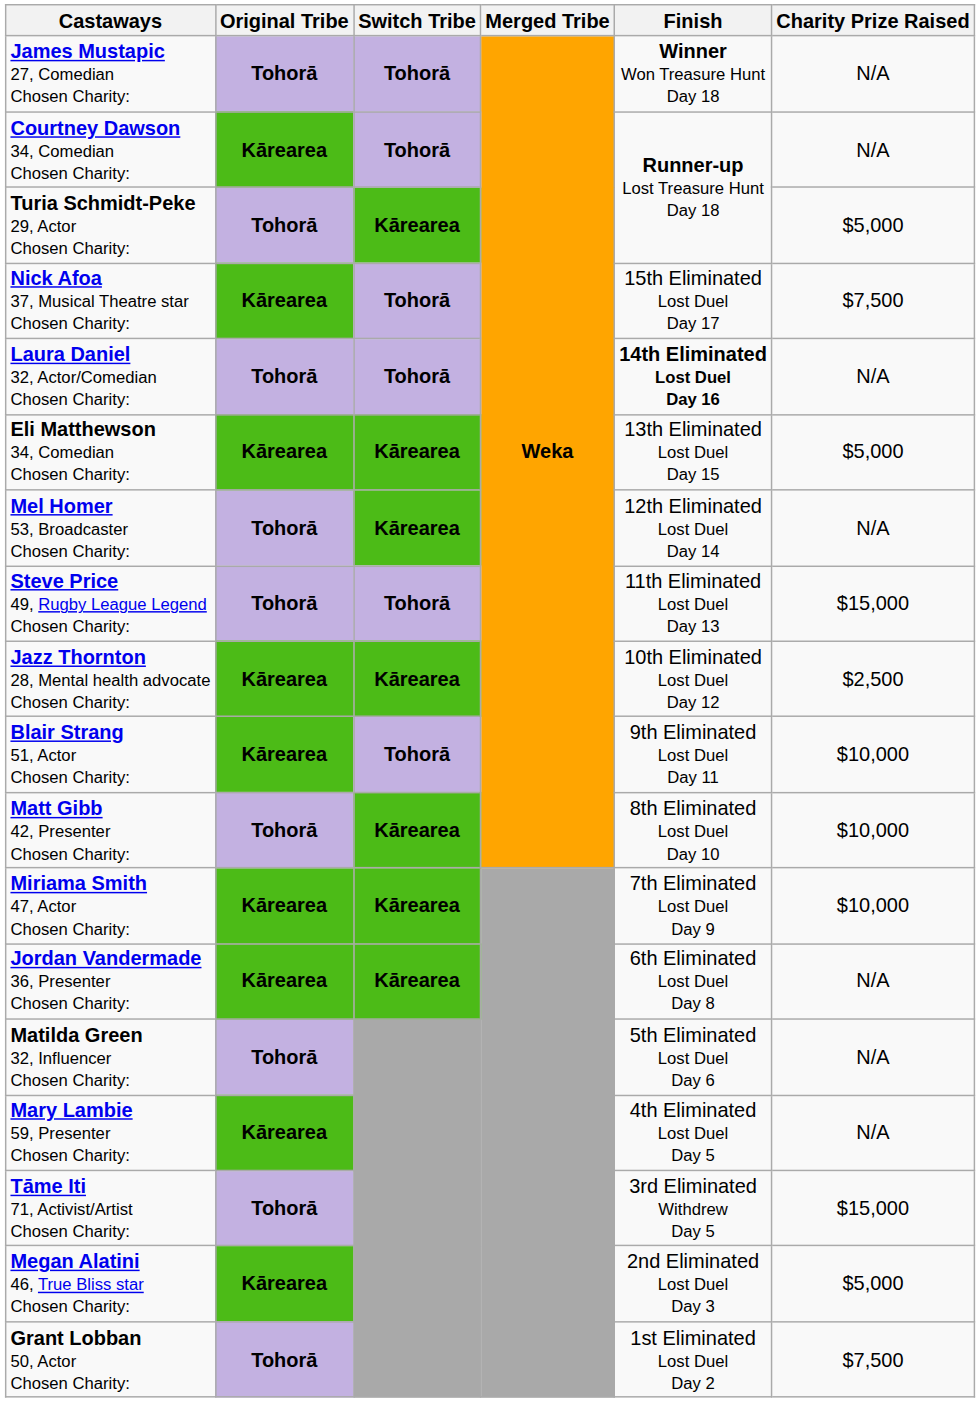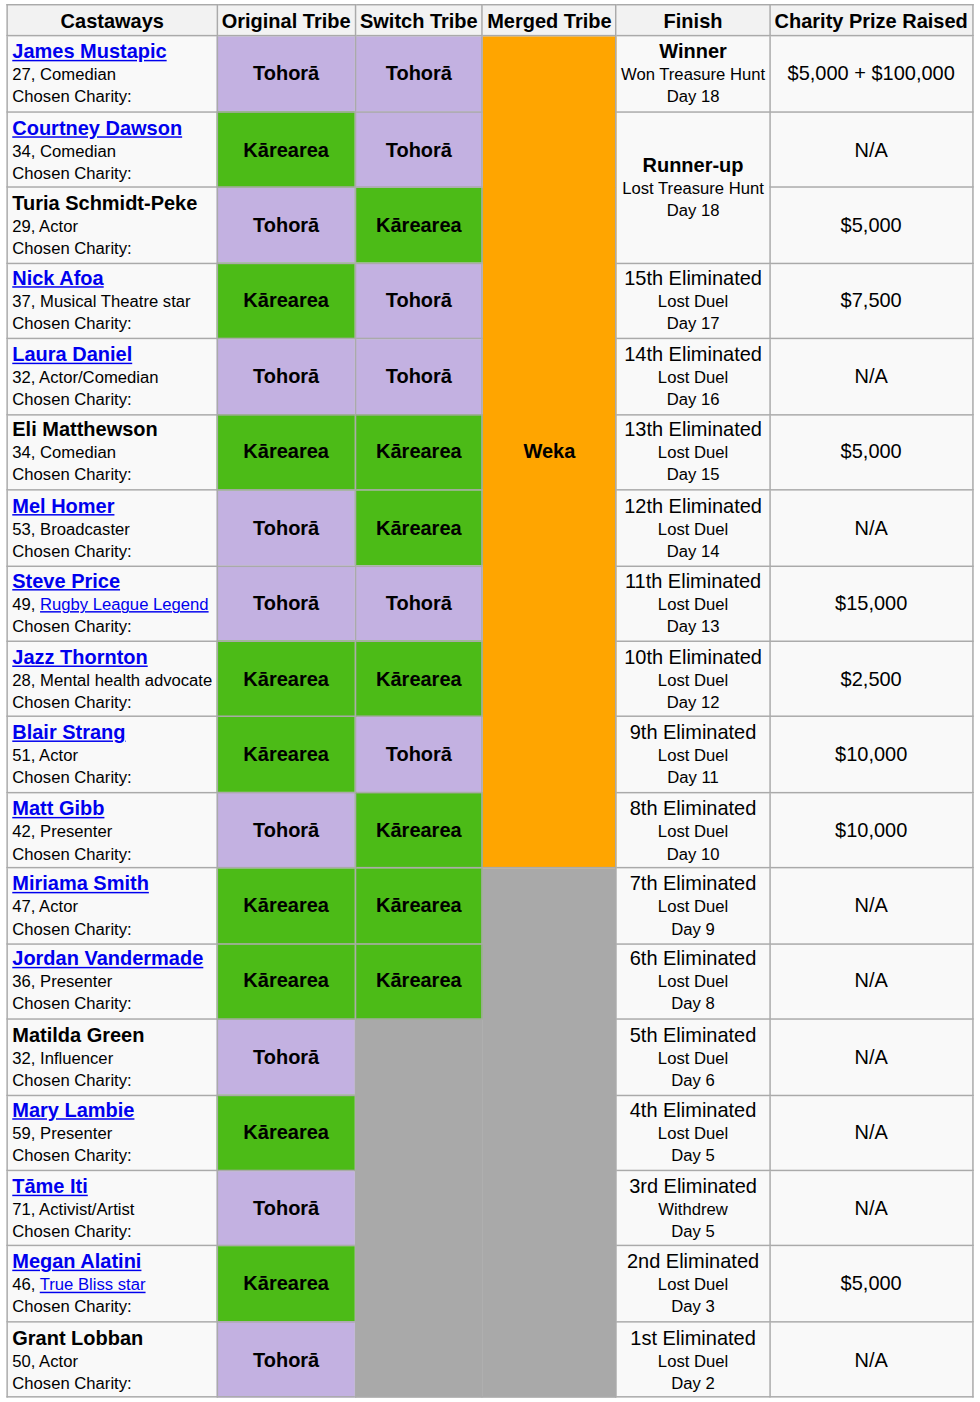 <table class="wikitable" style="margin:auto; text-align:center; font-size: 85%">
 <tr>
 <th>Castaways</th>
 <th>Original Tribe</th>
 <th>Switch Tribe</th>
 <th>Merged Tribe</th>
 <th>Finish</th>
 <th>Charity Prize Raised</th>
 </tr>
 <tr>
 <td style="text-align: left;"><strong><a href='#'>James Mustapic</a></strong><br><small>27, Comedian<br>Chosen Charity: <strong><em></em></strong></small></td>
 <td style="background: #C3B1E1"><strong>Tohorā</strong></td>
 <td style="background: #C3B1E1"><strong>Tohorā</strong></td>
 <td style="background:#FFA500" rowspan="11"><strong>Weka</strong></td>
 <td><strong>Winner</strong><br><small>Won Treasure Hunt<br>Day 18</small></td>
-<td>N/A</td>
+<td>$5,000 + $100,000</td>
 </tr>
 <tr>
 <td style="text-align: left;"><strong><a href='#'>Courtney Dawson</a></strong><br><small>34, Comedian<br>Chosen Charity: <strong><em></em></strong></small></td>
 <td style="background:#4CBB17"><strong>Kārearea</strong></td>
 <td style="background: #C3B1E1"><strong>Tohorā</strong></td>
 <td rowspan="2" scope="row"><strong>Runner-up</strong><br><small>Lost Treasure Hunt<br>Day 18</small></td>
 <td>N/A</td>
 </tr>
 <tr>
 <td style="text-align: left;"><strong>Turia Schmidt-Peke</strong><br><small>29, Actor<br>Chosen Charity: <strong><em></em></strong></small></td>
 <td style="background: #C3B1E1"><strong>Tohorā</strong></td>
 <td style="background:#4CBB17"><strong>Kārearea</strong></td>
 <td>$5,000</td>
 </tr>
 <tr>
 <td style="text-align: left;"><strong><a href='#'>Nick Afoa</a></strong><br><small>37, Musical Theatre star<br>Chosen Charity: <strong><em></em></strong></small></td>
 <td style="background:#4CBB17"><strong>Kārearea</strong></td>
 <td style="background: #C3B1E1"><strong>Tohorā</strong></td>
 <td>15th Eliminated<br><small>Lost Duel<br>Day 17</small></td>
 <td>$7,500</td>
 </tr>
 <tr>
 <td style="text-align: left;"><strong><a href='#'>Laura Daniel</a></strong><br><small>32, Actor/Comedian<br>Chosen Charity: <strong><em></em></strong></small></td>
 <td style="background: #C3B1E1"><strong>Tohorā</strong></td>
 <td style="background: #C3B1E1"><strong>Tohorā</strong></td>
-<td><strong>14th Eliminated<br><small>Lost Duel<br>Day 16</small></strong></td>
+<td>14th Eliminated<br><small>Lost Duel<br>Day 16</small></td>
 <td>N/A</td>
 </tr>
 <tr>
 <td style="text-align: left;"><strong>Eli Matthewson</strong><br><small>34, Comedian<br>Chosen Charity: <strong><em></em></strong></small></td>
 <td style="background:#4CBB17"><strong>Kārearea</strong></td>
 <td style="background:#4CBB17"><strong>Kārearea</strong></td>
 <td>13th Eliminated<br><small>Lost Duel<br>Day 15</small></td>
 <td>$5,000</td>
 </tr>
 <tr>
 <td style="text-align: left;"><strong><a href='#'>Mel Homer</a></strong><br><small>53, Broadcaster<br>Chosen Charity: <strong><em></em></strong></small></td>
 <td style="background: #C3B1E1"><strong>Tohorā</strong></td>
 <td style="background:#4CBB17"><strong>Kārearea</strong></td>
 <td>12th Eliminated<br><small>Lost Duel<br>Day 14</small></td>
 <td>N/A</td>
 </tr>
 <tr>
 <td style="text-align: left;"><strong><a href='#'>Steve Price</a></strong><br><small>49, <a href='#'>Rugby League Legend</a><br>Chosen Charity: <strong><em></em></strong></small></td>
 <td style="background: #C3B1E1"><strong>Tohorā</strong></td>
 <td style="background: #C3B1E1"><strong>Tohorā</strong></td>
 <td>11th Eliminated<br><small>Lost Duel<br>Day 13</small></td>
 <td>$15,000</td>
 </tr>
 <tr>
 <td style="text-align: left;"><strong><a href='#'>Jazz Thornton</a></strong> <br><small>28, Mental health advocate<br>Chosen Charity: <strong><em></em></strong></small></td>
 <td style="background:#4CBB17"><strong>Kārearea</strong></td>
 <td style="background:#4CBB17"><strong>Kārearea</strong></td>
 <td>10th Eliminated<br><small>Lost Duel<br>Day 12</small></td>
 <td>$2,500</td>
 </tr>
 <tr>
 <td style="text-align: left;"><strong><a href='#'>Blair Strang</a></strong><br><small>51, Actor<br>Chosen Charity: <strong><em></em></strong></small></td>
 <td style="background:#4CBB17"><strong>Kārearea</strong></td>
 <td style="background: #C3B1E1"><strong>Tohorā</strong></td>
 <td>9th Eliminated<br><small>Lost Duel<br>Day 11</small></td>
 <td>$10,000</td>
 </tr>
 <tr>
 <td style="text-align: left;"><strong><a href='#'>Matt Gibb</a></strong><br><small>42, Presenter<br>Chosen Charity: <strong><em></em></strong></small></td>
 <td style="background: #C3B1E1"><strong>Tohorā</strong></td>
 <td style="background:#4CBB17"><strong>Kārearea</strong></td>
 <td>8th Eliminated<br><small>Lost Duel<br>Day 10</small></td>
 <td>$10,000</td>
 </tr>
 <tr>
 <td style="text-align: left;"><strong><a href='#'>Miriama Smith</a></strong><br><small>47, Actor<br>Chosen Charity: <strong><em></em></strong></small></td>
 <td style="background:#4CBB17"><strong>Kārearea</strong></td>
 <td style="background:#4CBB17"><strong>Kārearea</strong></td>
 <td rowspan="7"colspan="1" style="background:darkgrey;"></td>
 <td>7th Eliminated<br><small>Lost Duel<br>Day 9</small></td>
-<td>$10,000</td>
+<td>N/A</td>
 </tr>
 <tr>
 <td style="text-align: left;"><strong><a href='#'>Jordan Vandermade</a></strong><br><small>36, Presenter<br>Chosen Charity: <strong><em></em></strong></small></td>
 <td style="background:#4CBB17"><strong>Kārearea</strong></td>
 <td style="background:#4CBB17"><strong>Kārearea</strong></td>
 <td>6th Eliminated<br><small>Lost Duel<br>Day 8</small></td>
 <td>N/A</td>
 </tr>
 <tr>
 <td style="text-align: left;"><strong>Matilda Green</strong><br><small>32, Influencer<br>Chosen Charity: <strong><em></em></strong></small></td>
 <td style="background: #C3B1E1"><strong>Tohorā</strong></td>
 <td rowspan="6"colspan="1" style="background:darkgrey;"></td>
 <td>5th Eliminated<br><small>Lost Duel<br>Day 6</small></td>
 <td>N/A</td>
 </tr>
 <tr>
 <td style="text-align: left;"><strong><a href='#'>Mary Lambie</a></strong><br><small>59, Presenter<br>Chosen Charity: <strong><em></em></strong></small></td>
 <td style="background:#4CBB17"><strong>Kārearea</strong></td>
 <td>4th Eliminated<br><small>Lost Duel<br>Day 5</small></td>
 <td>N/A</td>
 </tr>
 <tr>
 <td style="text-align: left;"><strong><a href='#'>Tāme Iti</a></strong><br><small>71, Activist/Artist<br>Chosen Charity: <strong><em></em></strong></small></td>
 <td style="background: #C3B1E1"><strong>Tohorā</strong></td>
 <td>3rd Eliminated<br><small>Withdrew<br>Day 5</small></td>
-<td>$15,000</td>
+<td>N/A</td>
 </tr>
 <tr>
 <td style="text-align: left;"><strong><a href='#'>Megan Alatini</a></strong><br><small>46, <a href='#'>True Bliss star</a><br>Chosen Charity: <strong><em></em></strong></small></td>
 <td style="background:#4CBB17"><strong>Kārearea</strong></td>
 <td>2nd Eliminated<br><small>Lost Duel<br>Day 3</small></td>
 <td>$5,000</td>
 </tr>
 <tr>
 <td style="text-align: left;"><strong>Grant Lobban</strong><br><small>50, Actor<br>Chosen Charity: <strong><em></em></strong></small></td>
 <td style="background: #C3B1E1"><strong>Tohorā</strong></td>
 <td>1st Eliminated<br><small>Lost Duel<br>Day 2</small></td>
-<td>$7,500</td>
+<td>N/A</td>
 </tr>
 </table>
